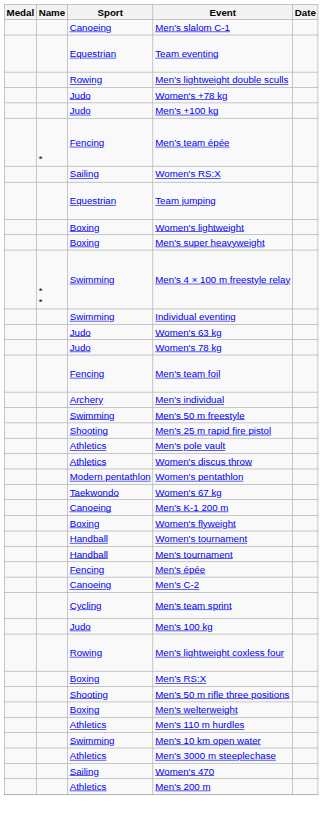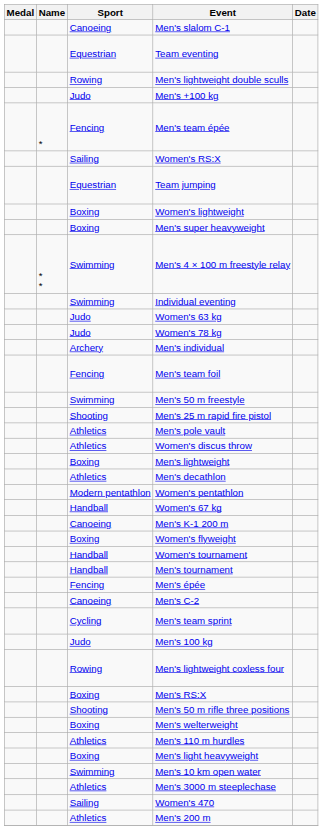 <table class="wikitable sortable" style="font-size:95%">
 <tr>
 <th>Medal</th>
 <th>Name</th>
 <th>Sport</th>
 <th>Event</th>
 <th>Date</th>
 </tr>
 <tr>
 <td></td>
 <td></td>
 <td><a href='#'>Canoeing</a></td>
 <td><a href='#'>Men's slalom C-1</a></td>
 <td></td>
 </tr>
 <tr>
 <td></td>
 <td><br><br><br></td>
 <td><a href='#'>Equestrian</a></td>
 <td><a href='#'>Team eventing</a></td>
 <td></td>
 </tr>
 <tr>
 <td></td>
 <td><br></td>
 <td><a href='#'>Rowing</a></td>
 <td><a href='#'>Men's lightweight double sculls</a></td>
-<td></td>
-</tr>
-<tr>
-<td></td>
-<td></td>
-<td><a href='#'>Judo</a></td>
-<td><a href='#'>Women's +78 kg</a></td>
 <td></td>
 </tr>
 <tr>
 <td></td>
 <td></td>
 <td><a href='#'>Judo</a></td>
 <td><a href='#'>Men's +100 kg</a></td>
 <td></td>
 </tr>
 <tr>
 <td></td>
 <td><br><br><br>*</td>
 <td><a href='#'>Fencing</a></td>
 <td><a href='#'>Men's team épée</a></td>
 <td></td>
 </tr>
 <tr>
 <td></td>
 <td></td>
 <td><a href='#'>Sailing</a></td>
 <td><a href='#'>Women's RS:X</a></td>
 <td></td>
 </tr>
 <tr>
 <td></td>
 <td><br><br><br></td>
 <td><a href='#'>Equestrian</a></td>
 <td><a href='#'>Team jumping</a></td>
 <td></td>
 </tr>
 <tr>
 <td></td>
 <td></td>
 <td><a href='#'>Boxing</a></td>
 <td><a href='#'>Women's lightweight</a></td>
 <td></td>
 </tr>
 <tr>
 <td></td>
 <td></td>
 <td><a href='#'>Boxing</a></td>
 <td><a href='#'>Men's super heavyweight</a></td>
 <td></td>
 </tr>
 <tr>
 <td></td>
 <td><br><br><br>*<br>*<br></td>
 <td><a href='#'>Swimming</a></td>
 <td><a href='#'>Men's 4 × 100 m freestyle relay</a></td>
 <td></td>
 </tr>
 <tr>
 <td></td>
 <td></td>
 <td><a href='#'>Swimming</a></td>
 <td><a href='#'>Individual eventing</a></td>
 <td></td>
 </tr>
 <tr>
 <td></td>
 <td></td>
 <td><a href='#'>Judo</a></td>
 <td><a href='#'>Women's 63 kg</a></td>
 <td></td>
 </tr>
 <tr>
 <td></td>
 <td></td>
 <td><a href='#'>Judo</a></td>
 <td><a href='#'>Women's 78 kg</a></td>
 <td></td>
 </tr>
 <tr>
 <td></td>
-<td><br><br><br></td>
-<td><a href='#'>Fencing</a></td>
-<td><a href='#'>Men's team foil</a></td>
+<td></td>
+<td><a href='#'>Archery</a></td>
+<td><a href='#'>Men's individual</a></td>
 <td></td>
 </tr>
 <tr>
 <td></td>
-<td></td>
-<td><a href='#'>Archery</a></td>
-<td><a href='#'>Men's individual</a></td>
+<td><br><br><br></td>
+<td><a href='#'>Fencing</a></td>
+<td><a href='#'>Men's team foil</a></td>
 <td></td>
 </tr>
 <tr>
 <td></td>
 <td></td>
 <td><a href='#'>Swimming</a></td>
 <td><a href='#'>Men's 50 m freestyle</a></td>
 <td></td>
 </tr>
 <tr>
 <td></td>
 <td></td>
 <td><a href='#'>Shooting</a></td>
 <td><a href='#'>Men's 25 m rapid fire pistol</a></td>
 <td></td>
 </tr>
 <tr>
 <td></td>
 <td></td>
 <td><a href='#'>Athletics</a></td>
 <td><a href='#'>Men's pole vault</a></td>
 <td></td>
 </tr>
 <tr>
 <td></td>
 <td></td>
 <td><a href='#'>Athletics</a></td>
 <td><a href='#'>Women's discus throw</a></td>
 <td></td>
 </tr>
 <tr>
 <td></td>
 <td></td>
+<td><a href='#'>Boxing</a></td>
+<td><a href='#'>Men's lightweight</a></td>
+<td></td>
+</tr>
+<tr>
+<td></td>
+<td></td>
+<td><a href='#'>Athletics</a></td>
+<td><a href='#'>Men's decathlon</a></td>
+<td></td>
+</tr>
+<tr>
+<td></td>
+<td></td>
 <td><a href='#'>Modern pentathlon</a></td>
 <td><a href='#'>Women's pentathlon</a></td>
 <td></td>
 </tr>
 <tr>
 <td></td>
 <td></td>
-<td><a href='#'>Taekwondo</a></td>
+<td><a href='#'>Handball</a></td>
 <td><a href='#'>Women's 67 kg</a></td>
 <td></td>
 </tr>
 <tr>
 <td></td>
 <td></td>
 <td><a href='#'>Canoeing</a></td>
 <td><a href='#'>Men's K-1 200 m</a></td>
 <td></td>
 </tr>
 <tr>
 <td></td>
 <td></td>
 <td><a href='#'>Boxing</a></td>
 <td><a href='#'>Women's flyweight</a></td>
 <td></td>
 </tr>
 <tr>
 <td></td>
 <td></td>
 <td><a href='#'>Handball</a></td>
 <td><a href='#'>Women's tournament</a></td>
 <td></td>
 </tr>
 <tr>
 <td></td>
 <td></td>
 <td><a href='#'>Handball</a></td>
 <td><a href='#'>Men's tournament</a></td>
 <td></td>
 </tr>
 <tr>
 <td></td>
 <td></td>
 <td><a href='#'>Fencing</a></td>
 <td><a href='#'>Men's épée</a></td>
 <td></td>
 </tr>
 <tr>
 <td></td>
 <td><br></td>
 <td><a href='#'>Canoeing</a></td>
 <td><a href='#'>Men's C-2</a></td>
 <td></td>
 </tr>
 <tr>
 <td></td>
 <td><br><br></td>
 <td><a href='#'>Cycling</a></td>
 <td><a href='#'>Men's team sprint</a></td>
 <td></td>
 </tr>
 <tr>
 <td></td>
 <td></td>
 <td><a href='#'>Judo</a></td>
 <td><a href='#'>Men's 100 kg</a></td>
 <td></td>
 </tr>
 <tr>
 <td></td>
 <td><br><br><br></td>
 <td><a href='#'>Rowing</a></td>
 <td><a href='#'>Men's lightweight coxless four</a></td>
 <td></td>
 </tr>
 <tr>
 <td></td>
 <td></td>
 <td><a href='#'>Boxing</a></td>
 <td><a href='#'>Men's RS:X</a></td>
 <td></td>
 </tr>
 <tr>
 <td></td>
 <td></td>
 <td><a href='#'>Shooting</a></td>
 <td><a href='#'>Men's 50 m rifle three positions</a></td>
 <td></td>
 </tr>
 <tr>
 <td></td>
 <td></td>
 <td><a href='#'>Boxing</a></td>
 <td><a href='#'>Men's welterweight</a></td>
 <td></td>
 </tr>
 <tr>
 <td></td>
 <td></td>
 <td><a href='#'>Athletics</a></td>
 <td><a href='#'>Men's 110 m hurdles</a></td>
 <td></td>
 </tr>
 <tr>
 <td></td>
 <td></td>
+<td><a href='#'>Boxing</a></td>
+<td><a href='#'>Men's light heavyweight</a></td>
+<td></td>
+</tr>
+<tr>
+<td></td>
+<td></td>
 <td><a href='#'>Swimming</a></td>
 <td><a href='#'>Men's 10 km open water</a></td>
 <td></td>
 </tr>
 <tr>
 <td></td>
 <td></td>
 <td><a href='#'>Athletics</a></td>
 <td><a href='#'>Men's 3000 m steeplechase</a></td>
 <td></td>
 </tr>
 <tr>
 <td></td>
 <td><br></td>
 <td><a href='#'>Sailing</a></td>
 <td><a href='#'>Women's 470</a></td>
 <td></td>
 </tr>
 <tr>
 <td></td>
 <td></td>
 <td><a href='#'>Athletics</a></td>
 <td><a href='#'>Men's 200 m</a></td>
 <td></td>
 </tr>
 <tr>
 </tr>
 </table>
